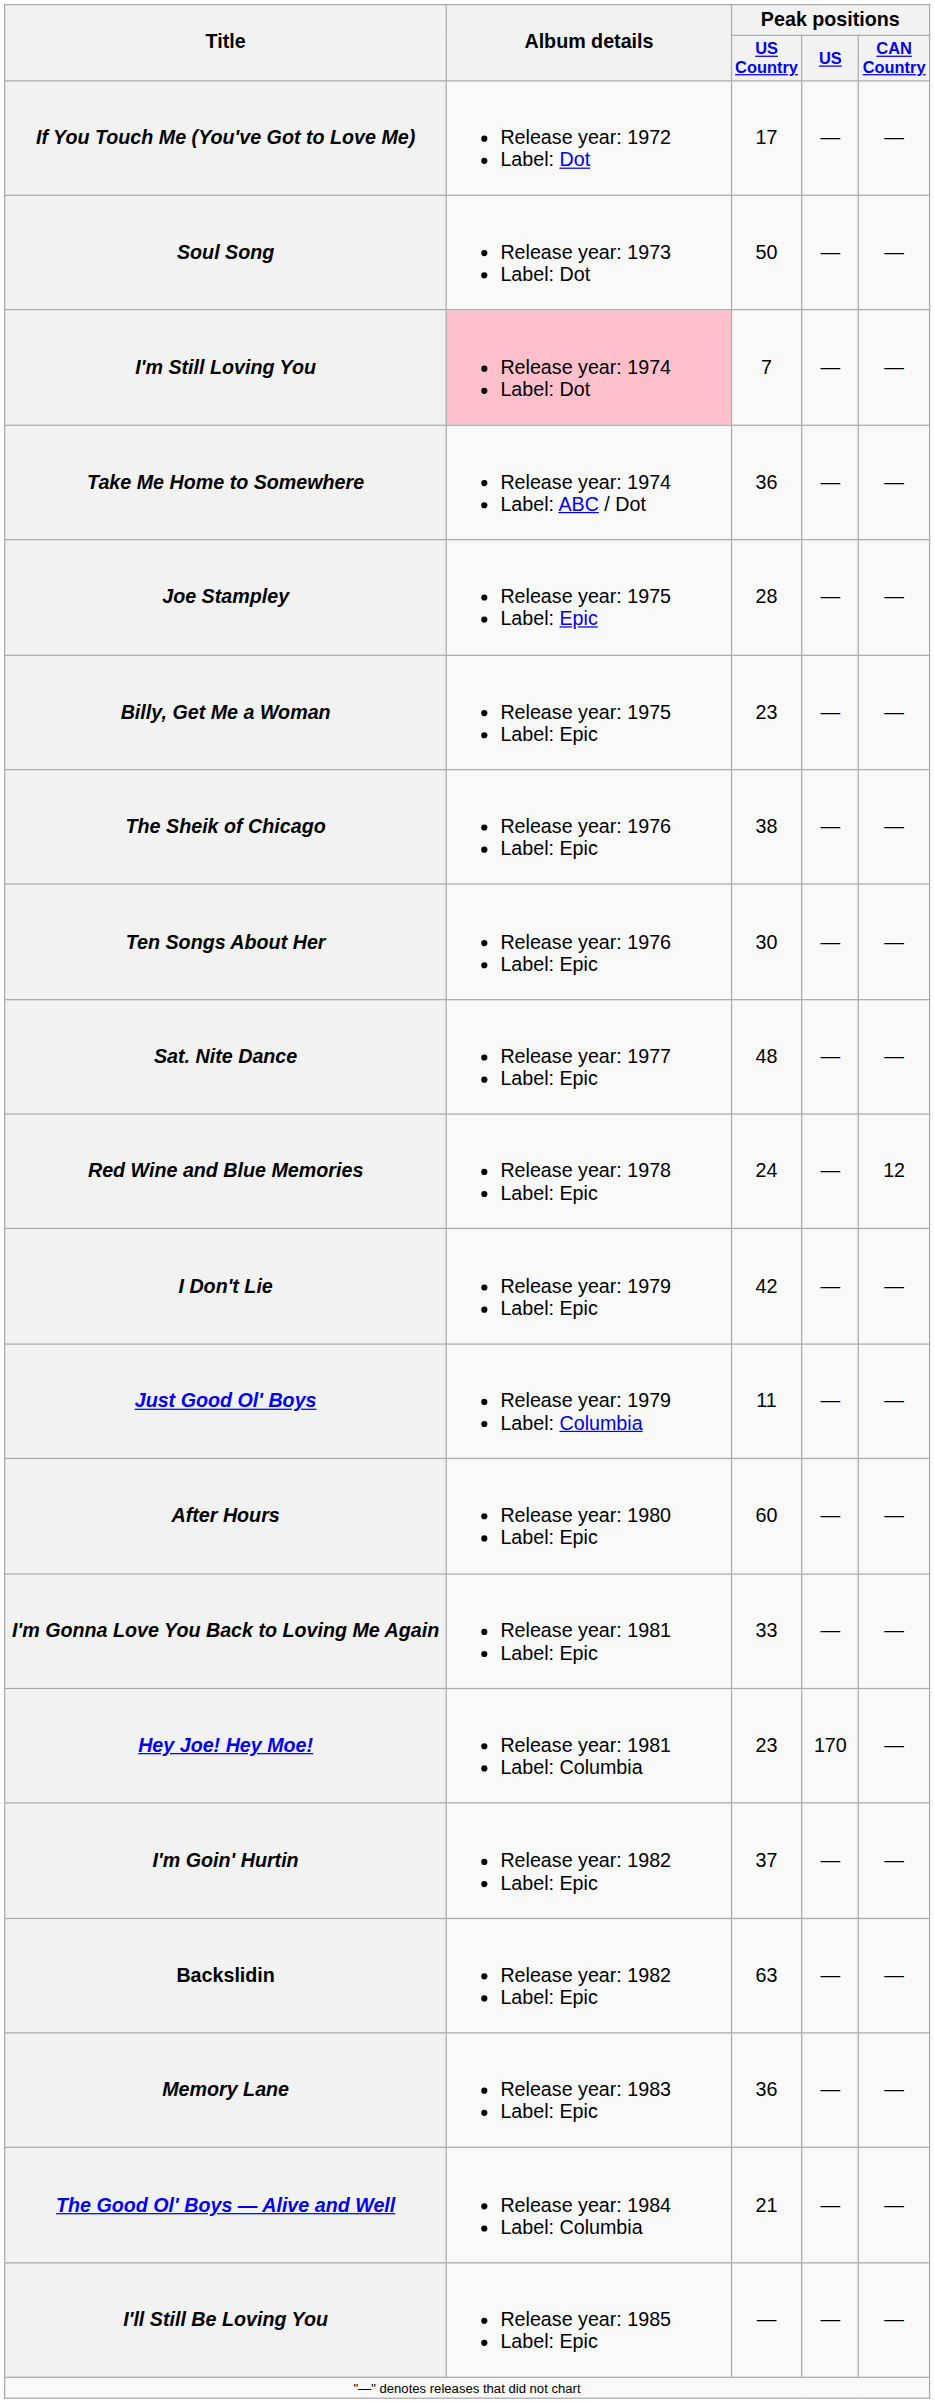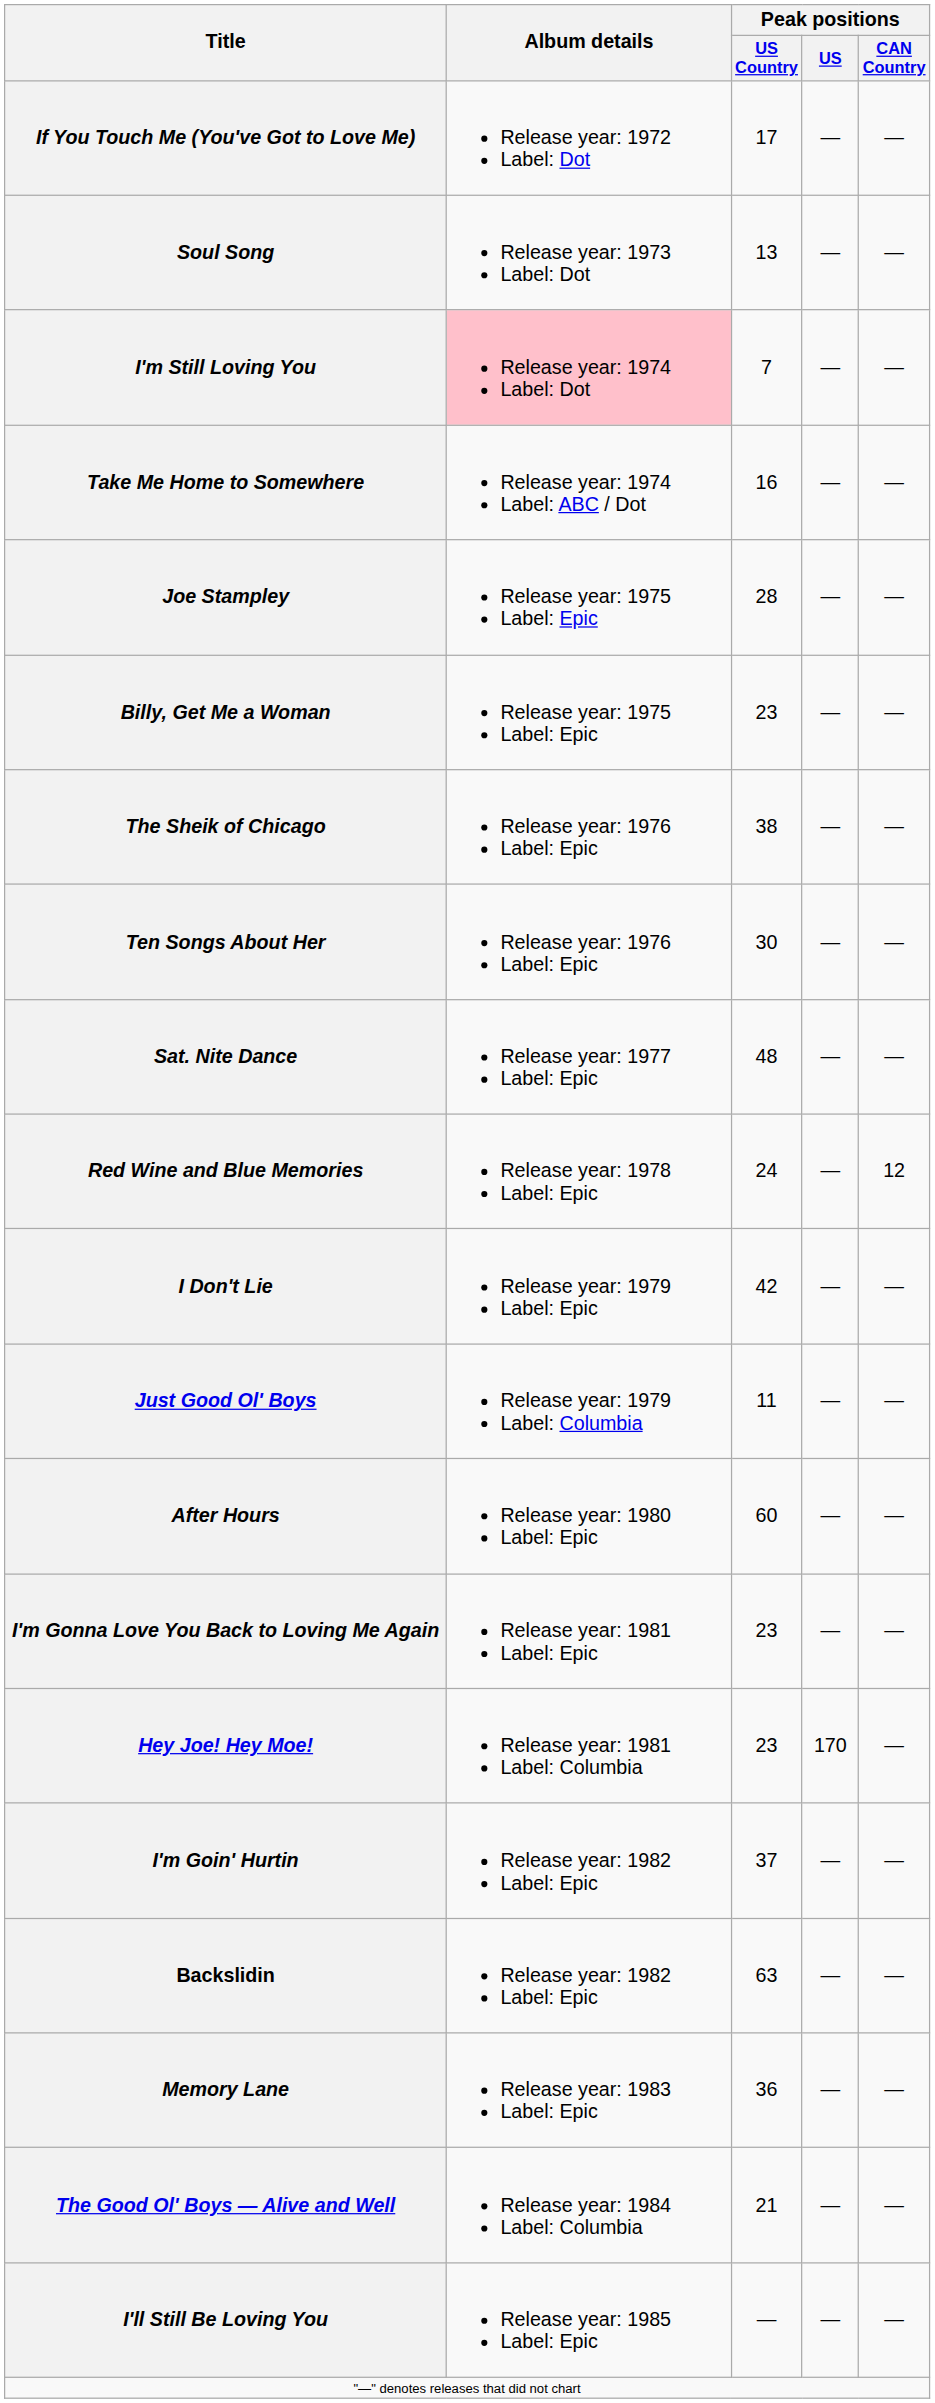 <table class="wikitable plainrowheaders" style="text-align:center;">
 <tr>
 <th rowspan="2" style="width:22em;">Title</th>
 <th rowspan="2" style="width:14em;">Album details</th>
 <th colspan="3">Peak positions</th>
 </tr>
 <tr style="font-size:smaller;">
 <th width="40"><a href='#'>US Country</a><br></th>
 <th width="40"><a href='#'>US</a><br></th>
 <th width="40"><a href='#'>CAN Country</a><br></th>
 </tr>
 <tr>
 <th scope="row"><em>If You Touch Me (You've Got to Love Me)</em></th>
 <td align="left"><br><ul><li>Release year: 1972</li><li>Label: <a href='#'>Dot</a></li></ul></td>
 <td>17</td>
 <td>—</td>
 <td>—</td>
 </tr>
 <tr>
 <th scope="row"><em>Soul Song</em></th>
 <td align="left"><br><ul><li>Release year: 1973</li><li>Label: Dot</li></ul></td>
-<td>50</td>
+<td>13</td>
 <td>—</td>
 <td>—</td>
 </tr>
 <tr>
 <th scope="row"><em>I'm Still Loving You</em></th>
 <td align="left" style="background: pink;"><br><ul><li>Release year: 1974</li><li>Label: Dot</li></ul></td>
 <td>7</td>
 <td>—</td>
 <td>—</td>
 </tr>
 <tr>
 <th scope="row"><em>Take Me Home to Somewhere</em></th>
 <td align="left"><br><ul><li>Release year: 1974</li><li>Label: <a href='#'>ABC</a> / Dot</li></ul></td>
-<td>36</td>
+<td>16</td>
 <td>—</td>
 <td>—</td>
 </tr>
 <tr>
 <th scope="row"><em>Joe Stampley</em></th>
 <td align="left"><br><ul><li>Release year: 1975</li><li>Label: <a href='#'>Epic</a></li></ul></td>
 <td>28</td>
 <td>—</td>
 <td>—</td>
 </tr>
 <tr>
 <th scope="row"><em>Billy, Get Me a Woman</em></th>
 <td align="left"><br><ul><li>Release year: 1975</li><li>Label: Epic</li></ul></td>
 <td>23</td>
 <td>—</td>
 <td>—</td>
 </tr>
 <tr>
 <th scope="row"><em>The Sheik of Chicago</em></th>
 <td align="left"><br><ul><li>Release year: 1976</li><li>Label: Epic</li></ul></td>
 <td>38</td>
 <td>—</td>
 <td>—</td>
 </tr>
 <tr>
 <th scope="row"><em>Ten Songs About Her</em></th>
 <td align="left"><br><ul><li>Release year: 1976</li><li>Label: Epic</li></ul></td>
 <td>30</td>
 <td>—</td>
 <td>—</td>
 </tr>
 <tr>
 <th scope="row"><em>Sat. Nite Dance</em></th>
 <td align="left"><br><ul><li>Release year: 1977</li><li>Label: Epic</li></ul></td>
 <td>48</td>
 <td>—</td>
 <td>—</td>
 </tr>
 <tr>
 <th scope="row"><em>Red Wine and Blue Memories</em></th>
 <td align="left"><br><ul><li>Release year: 1978</li><li>Label: Epic</li></ul></td>
 <td>24</td>
 <td>—</td>
 <td>12</td>
 </tr>
 <tr>
 <th scope="row"><em>I Don't Lie</em></th>
 <td align="left"><br><ul><li>Release year: 1979</li><li>Label: Epic</li></ul></td>
 <td>42</td>
 <td>—</td>
 <td>—</td>
 </tr>
 <tr>
 <th scope="row"><em><a href='#'>Just Good Ol' Boys</a></em><br></th>
 <td align="left"><br><ul><li>Release year: 1979</li><li>Label: <a href='#'>Columbia</a></li></ul></td>
 <td>11</td>
 <td>—</td>
 <td>—</td>
 </tr>
 <tr>
 <th scope="row"><em>After Hours</em></th>
 <td align="left"><br><ul><li>Release year: 1980</li><li>Label: Epic</li></ul></td>
 <td>60</td>
 <td>—</td>
 <td>—</td>
 </tr>
 <tr>
 <th scope="row"><em>I'm Gonna Love You Back to Loving Me Again</em></th>
 <td align="left"><br><ul><li>Release year: 1981</li><li>Label: Epic</li></ul></td>
-<td>33</td>
+<td>23</td>
 <td>—</td>
 <td>—</td>
 </tr>
 <tr>
 <th scope="row"><em><a href='#'>Hey Joe! Hey Moe!</a></em><br></th>
 <td align="left"><br><ul><li>Release year: 1981</li><li>Label: Columbia</li></ul></td>
 <td>23</td>
 <td>170</td>
 <td>—</td>
 </tr>
 <tr>
 <th scope="row"><em>I'm Goin' Hurtin<strong></th>
 <td align="left"><br><ul><li>Release year: 1982</li><li>Label: Epic</li></ul></td>
 <td>37</td>
 <td>—</td>
 <td>—</td>
 </tr>
 <tr>
 <th scope="row"></em>Backslidin</strong></th>
 <td align="left"><br><ul><li>Release year: 1982</li><li>Label: Epic</li></ul></td>
 <td>63</td>
 <td>—</td>
 <td>—</td>
 </tr>
 <tr>
 <th scope="row"><em>Memory Lane</em></th>
 <td align="left"><br><ul><li>Release year: 1983</li><li>Label: Epic</li></ul></td>
 <td>36</td>
 <td>—</td>
 <td>—</td>
 </tr>
 <tr>
 <th scope="row"><em><a href='#'>The Good Ol' Boys — Alive and Well</a></em><br></th>
 <td align="left"><br><ul><li>Release year: 1984</li><li>Label: Columbia</li></ul></td>
 <td>21</td>
 <td>—</td>
 <td>—</td>
 </tr>
 <tr>
 <th scope="row"><em>I'll Still Be Loving You</em></th>
 <td align="left"><br><ul><li>Release year: 1985</li><li>Label: Epic</li></ul></td>
 <td>—</td>
 <td>—</td>
 <td>—</td>
 </tr>
 <tr>
 <td colspan="5" style="font-size:8pt">"—" denotes releases that did not chart</td>
 </tr>
 </table>
